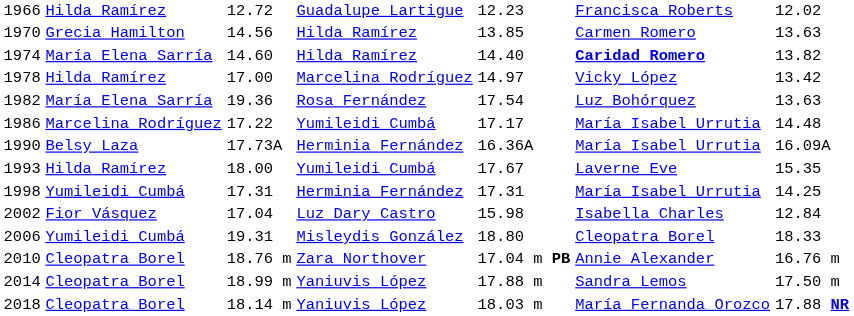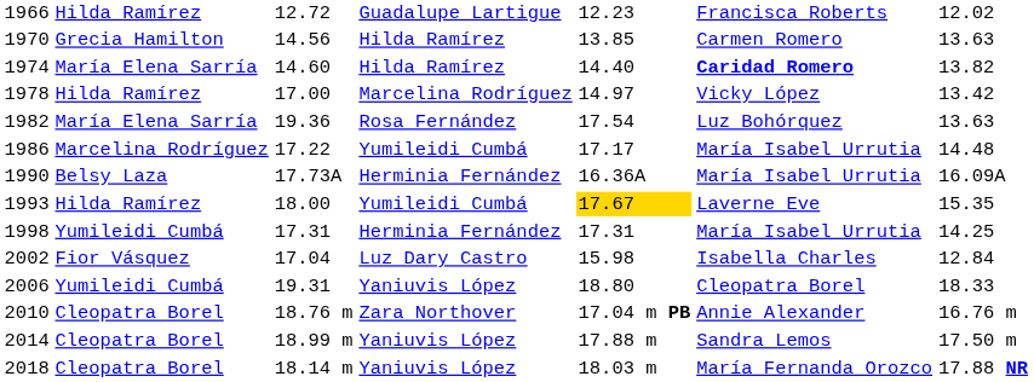 <table>
 <tr>
 <td>1966</td>
 <td><a href='#'>Hilda Ramírez</a><br> </td>
 <td>12.72</td>
 <td><a href='#'>Guadalupe Lartigue</a><br> </td>
 <td>12.23</td>
 <td><a href='#'>Francisca Roberts</a><br> </td>
 <td>12.02</td>
 </tr>
 <tr>
 <td>1970</td>
 <td><a href='#'>Grecia Hamilton</a><br> </td>
 <td>14.56</td>
 <td><a href='#'>Hilda Ramírez</a><br> </td>
 <td>13.85</td>
 <td><a href='#'>Carmen Romero</a><br> </td>
 <td>13.63</td>
 </tr>
 <tr>
 <td>1974</td>
 <td><a href='#'>María Elena Sarría</a><br> </td>
 <td>14.60</td>
 <td><a href='#'>Hilda Ramírez</a><br> </td>
 <td>14.40</td>
 <td><strong><a href='#'>Caridad Romero</a><br> </strong></td>
 <td>13.82</td>
 </tr>
 <tr>
 <td>1978</td>
 <td><a href='#'>Hilda Ramírez</a><br> </td>
 <td>17.00</td>
 <td><a href='#'>Marcelina Rodríguez</a><br> </td>
 <td>14.97</td>
 <td><a href='#'>Vicky López</a><br> </td>
 <td>13.42</td>
 </tr>
 <tr>
 <td>1982</td>
 <td><a href='#'>María Elena Sarría</a><br> </td>
 <td>19.36</td>
 <td><a href='#'>Rosa Fernández</a><br> </td>
 <td>17.54</td>
 <td><a href='#'>Luz Bohórquez</a><br> </td>
 <td>13.63</td>
 </tr>
 <tr>
 <td>1986</td>
 <td><a href='#'>Marcelina Rodríguez</a><br> </td>
 <td>17.22</td>
 <td><a href='#'>Yumileidi Cumbá</a><br> </td>
 <td>17.17</td>
 <td><a href='#'>María Isabel Urrutia</a><br> </td>
 <td>14.48</td>
 </tr>
 <tr>
 <td>1990</td>
 <td><a href='#'>Belsy Laza</a><br> </td>
 <td>17.73A</td>
 <td><a href='#'>Herminia Fernández</a><br> </td>
 <td>16.36A</td>
 <td><a href='#'>María Isabel Urrutia</a><br> </td>
 <td>16.09A</td>
 </tr>
 <tr>
 <td>1993</td>
 <td><a href='#'>Hilda Ramírez</a><br> </td>
 <td>18.00</td>
 <td><a href='#'>Yumileidi Cumbá</a><br> </td>
-<td>17.67</td>
+<td style="background: gold;">17.67</td>
 <td><a href='#'>Laverne Eve</a><br> </td>
 <td>15.35</td>
 </tr>
 <tr>
 <td>1998</td>
 <td><a href='#'>Yumileidi Cumbá</a><br> </td>
 <td>17.31</td>
 <td><a href='#'>Herminia Fernández</a><br> </td>
 <td>17.31</td>
 <td><a href='#'>María Isabel Urrutia</a><br> </td>
 <td>14.25</td>
 </tr>
 <tr>
 <td>2002</td>
 <td><a href='#'>Fior Vásquez</a><br> </td>
 <td>17.04</td>
 <td><a href='#'>Luz Dary Castro</a><br> </td>
 <td>15.98</td>
 <td><a href='#'>Isabella Charles</a><br> </td>
 <td>12.84</td>
 </tr>
 <tr>
 <td>2006</td>
 <td><a href='#'>Yumileidi Cumbá</a><br></td>
 <td>19.31</td>
-<td><a href='#'>Misleydis González</a><br></td>
+<td><a href='#'>Yaniuvis López</a><br></td>
 <td>18.80</td>
 <td><a href='#'>Cleopatra Borel</a><br></td>
 <td>18.33</td>
 </tr>
 <tr>
 <td>2010</td>
 <td><a href='#'>Cleopatra Borel</a><br></td>
 <td>18.76 m</td>
 <td><a href='#'>Zara Northover</a><br></td>
 <td>17.04 m <strong>PB</strong></td>
 <td><a href='#'>Annie Alexander</a><br></td>
 <td>16.76 m</td>
 </tr>
 <tr>
 <td>2014</td>
 <td><a href='#'>Cleopatra Borel</a><br></td>
 <td>18.99 m</td>
 <td><a href='#'>Yaniuvis López</a><br></td>
 <td>17.88 m</td>
 <td><a href='#'>Sandra Lemos</a><br></td>
 <td>17.50 m</td>
 </tr>
 <tr>
 <td>2018</td>
 <td><a href='#'>Cleopatra Borel</a><br></td>
 <td>18.14 m</td>
 <td><a href='#'>Yaniuvis López</a><br></td>
 <td>18.03 m</td>
 <td><a href='#'>María Fernanda Orozco</a><br></td>
 <td>17.88 <strong><a href='#'>NR</a></strong></td>
 </tr>
 </table>
